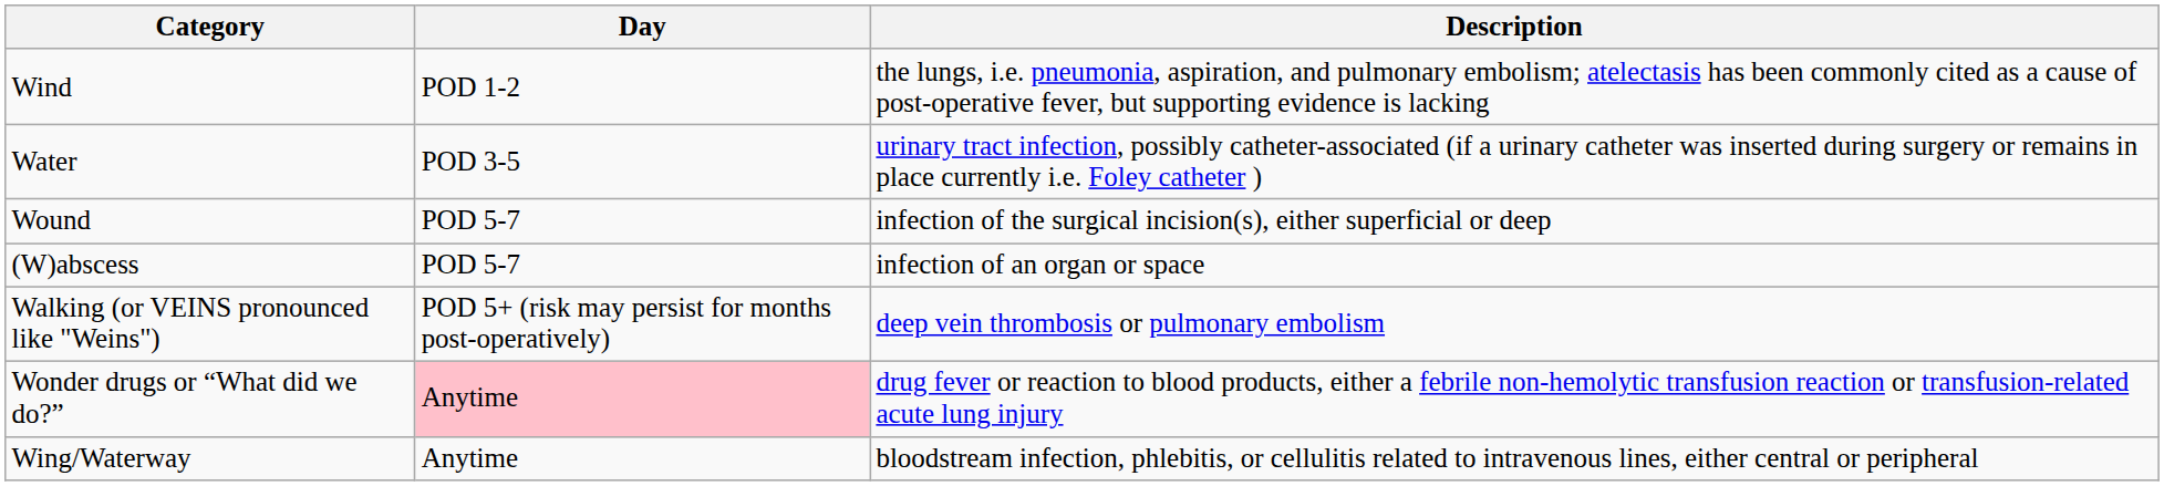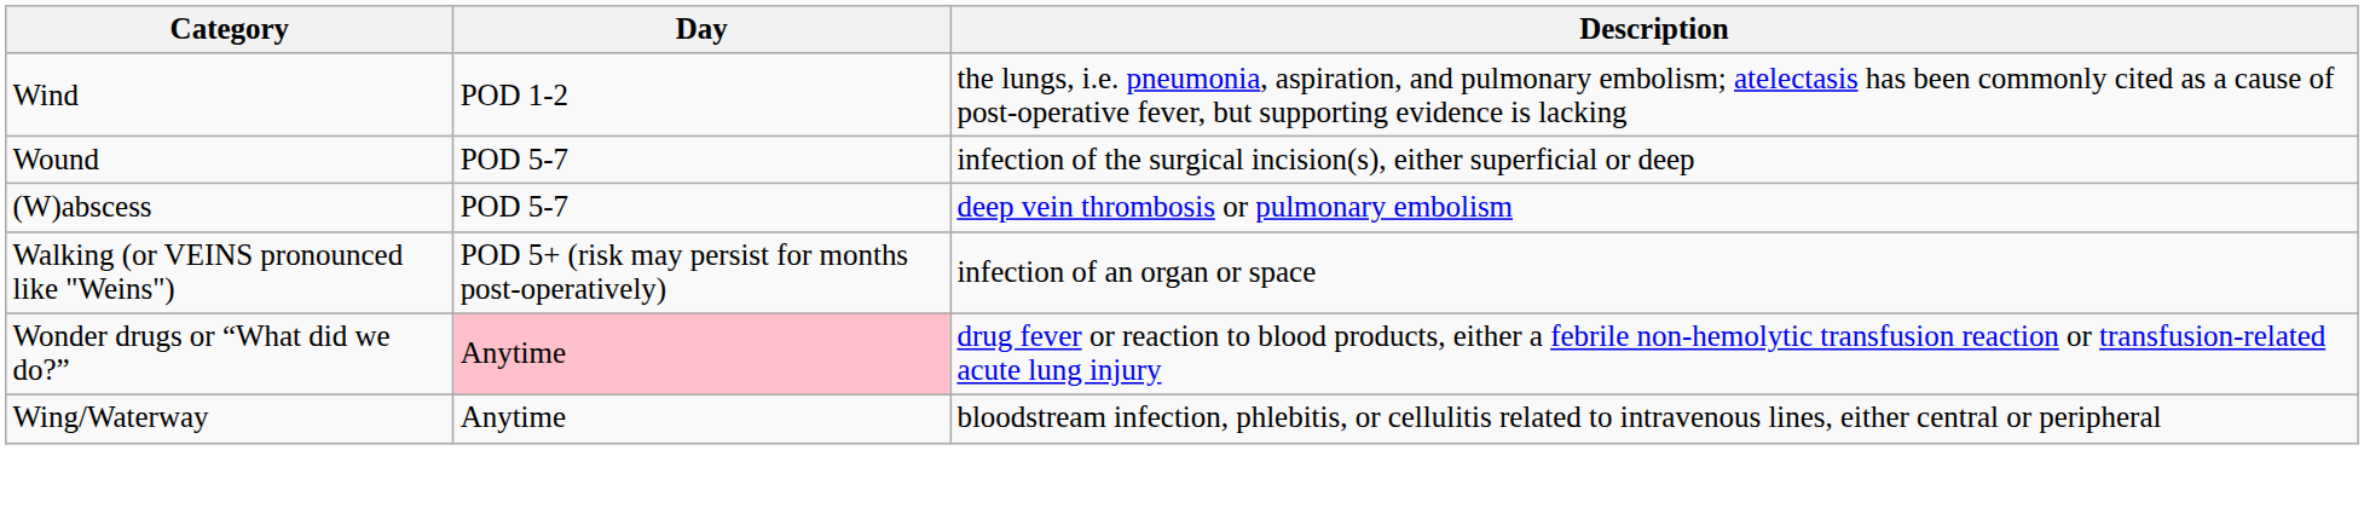 <table class="wikitable">
 <tr>
 <th>Category</th>
 <th>Day</th>
 <th>Description</th>
 </tr>
 <tr>
 <td>Wind</td>
 <td>POD 1-2</td>
 <td>the lungs, i.e. <a href='#'>pneumonia</a>, aspiration, and pulmonary embolism; <a href='#'>atelectasis</a> has been commonly cited as a cause of post-operative fever, but supporting evidence is lacking</td>
 </tr>
 <tr>
-<td>Water</td>
-<td>POD 3-5</td>
-<td><a href='#'>urinary tract infection</a>, possibly catheter-associated (if a urinary catheter was inserted during surgery or remains in place currently i.e. <a href='#'>Foley catheter</a> )</td>
-</tr>
-<tr>
 <td>Wound</td>
 <td>POD 5-7</td>
 <td>infection of the surgical incision(s), either superficial or deep</td>
 </tr>
 <tr>
 <td>(W)abscess</td>
 <td>POD 5-7</td>
-<td>infection of an organ or space</td>
+<td><a href='#'>deep vein thrombosis</a> or <a href='#'>pulmonary embolism</a></td>
 </tr>
 <tr>
 <td>Walking (or VEINS pronounced like "Weins")</td>
 <td>POD 5+ (risk may persist for months post-operatively)</td>
-<td><a href='#'>deep vein thrombosis</a> or <a href='#'>pulmonary embolism</a></td>
+<td>infection of an organ or space</td>
 </tr>
 <tr>
 <td>Wonder drugs or “What did we do?”</td>
 <td style="background: pink;">Anytime</td>
 <td><a href='#'>drug fever</a> or reaction to blood products, either a <a href='#'>febrile non-hemolytic transfusion reaction</a> or <a href='#'>transfusion-related acute lung injury</a></td>
 </tr>
 <tr>
 <td>Wing/Waterway</td>
 <td>Anytime</td>
 <td>bloodstream infection, phlebitis, or cellulitis related to intravenous lines, either central or peripheral</td>
 </tr>
 </table>
